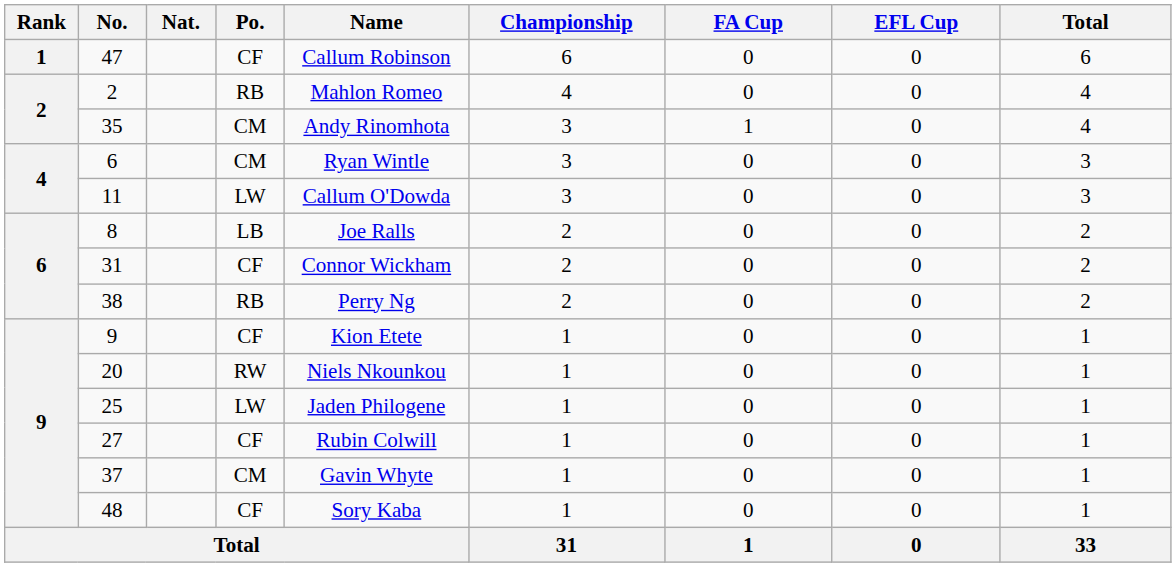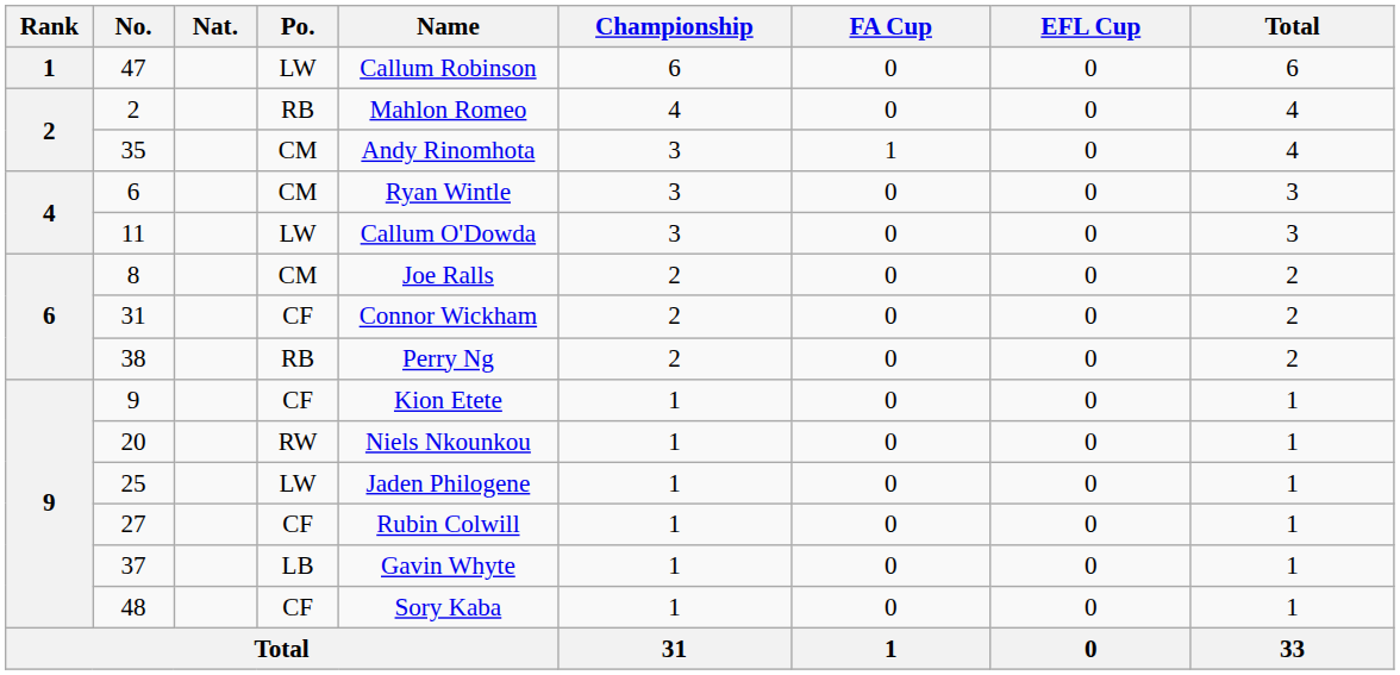 <table class="wikitable" style="text-align:center; font-size:95%; width:95%;">
 <tr>
 <th width=50px>Rank</th>
 <th width=50px>No.</th>
 <th width=50px>Nat.</th>
 <th width=50px>Po.</th>
 <th width=150px>Name</th>
 <th width=150px><a href='#'>Championship</a></th>
 <th width=150px><a href='#'>FA Cup</a></th>
 <th width=150px><a href='#'>EFL Cup</a></th>
 <th width=150px>Total</th>
 </tr>
 <tr>
 <th rowspan=1>1</th>
 <td>47</td>
 <td></td>
-<td>CF</td>
+<td>LW</td>
 <td><a href='#'>Callum Robinson</a></td>
 <td>6</td>
 <td>0</td>
 <td>0</td>
 <td>6</td>
 </tr>
 <tr>
 <th rowspan=2>2</th>
 <td>2</td>
 <td></td>
 <td>RB</td>
 <td><a href='#'>Mahlon Romeo</a></td>
 <td>4</td>
 <td>0</td>
 <td>0</td>
 <td>4</td>
 </tr>
 <tr>
 <td>35</td>
 <td></td>
 <td>CM</td>
 <td><a href='#'>Andy Rinomhota</a></td>
 <td>3</td>
 <td>1</td>
 <td>0</td>
 <td>4</td>
 </tr>
 <tr>
 <th rowspan=2>4</th>
 <td>6</td>
 <td></td>
 <td>CM</td>
 <td><a href='#'>Ryan Wintle</a></td>
 <td>3</td>
 <td>0</td>
 <td>0</td>
 <td>3</td>
 </tr>
 <tr>
 <td>11</td>
 <td></td>
 <td>LW</td>
 <td><a href='#'>Callum O'Dowda</a></td>
 <td>3</td>
 <td>0</td>
 <td>0</td>
 <td>3</td>
 </tr>
 <tr>
 <th rowspan=3>6</th>
 <td>8</td>
 <td></td>
-<td>LB</td>
+<td>CM</td>
 <td><a href='#'>Joe Ralls</a></td>
 <td>2</td>
 <td>0</td>
 <td>0</td>
 <td>2</td>
 </tr>
 <tr>
 <td>31</td>
 <td></td>
 <td>CF</td>
 <td><a href='#'>Connor Wickham</a></td>
 <td>2</td>
 <td>0</td>
 <td>0</td>
 <td>2</td>
 </tr>
 <tr>
 <td>38</td>
 <td></td>
 <td>RB</td>
 <td><a href='#'>Perry Ng</a></td>
 <td>2</td>
 <td>0</td>
 <td>0</td>
 <td>2</td>
 </tr>
 <tr>
 <th rowspan=6>9</th>
 <td>9</td>
 <td></td>
 <td>CF</td>
 <td><a href='#'>Kion Etete</a></td>
 <td>1</td>
 <td>0</td>
 <td>0</td>
 <td>1</td>
 </tr>
 <tr>
 <td>20</td>
 <td></td>
 <td>RW</td>
 <td><a href='#'>Niels Nkounkou</a></td>
 <td>1</td>
 <td>0</td>
 <td>0</td>
 <td>1</td>
 </tr>
 <tr>
 <td>25</td>
 <td></td>
 <td>LW</td>
 <td><a href='#'>Jaden Philogene</a></td>
 <td>1</td>
 <td>0</td>
 <td>0</td>
 <td>1</td>
 </tr>
 <tr>
 <td>27</td>
 <td></td>
 <td>CF</td>
 <td><a href='#'>Rubin Colwill</a></td>
 <td>1</td>
 <td>0</td>
 <td>0</td>
 <td>1</td>
 </tr>
 <tr>
 <td>37</td>
 <td></td>
-<td>CM</td>
+<td>LB</td>
 <td><a href='#'>Gavin Whyte</a></td>
 <td>1</td>
 <td>0</td>
 <td>0</td>
 <td>1</td>
 </tr>
 <tr>
 <td>48</td>
 <td></td>
 <td>CF</td>
 <td><a href='#'>Sory Kaba</a></td>
 <td>1</td>
 <td>0</td>
 <td>0</td>
 <td>1</td>
 </tr>
 <tr>
 <th colspan=5>Total</th>
 <th>31</th>
 <th>1</th>
 <th>0</th>
 <th>33</th>
 </tr>
 </table>
